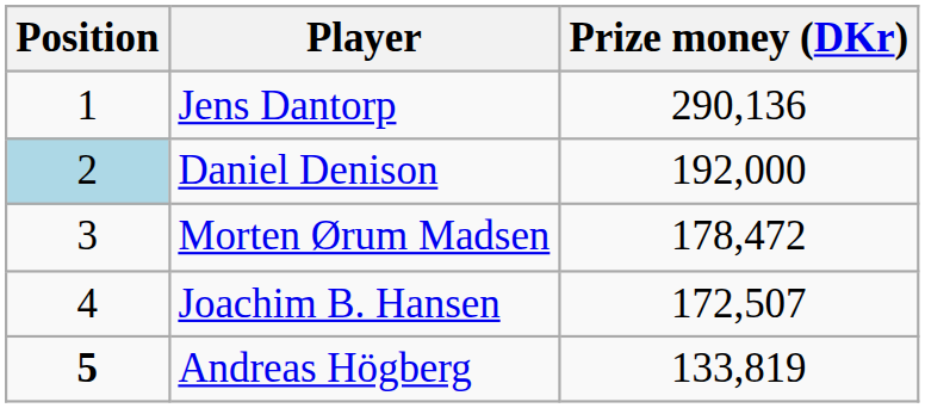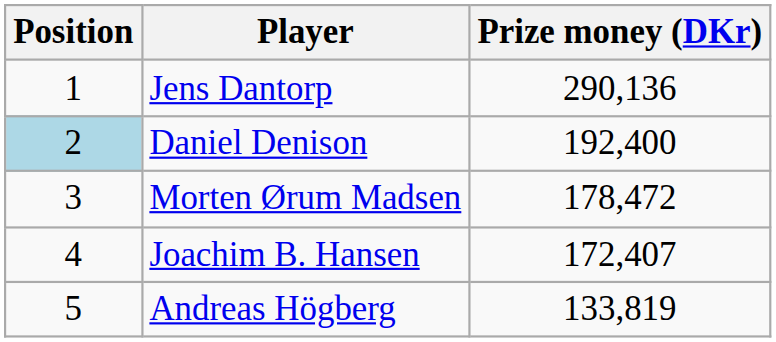 <table class=wikitable>
 <tr>
 <th>Position</th>
 <th>Player</th>
 <th>Prize money (<a href='#'>DKr</a>)</th>
 </tr>
 <tr>
 <td align=center>1</td>
 <td> <a href='#'>Jens Dantorp</a></td>
 <td align=center>290,136</td>
 </tr>
 <tr>
 <td align=center style="background: lightblue;">2</td>
 <td> <a href='#'>Daniel Denison</a></td>
-<td align=center>192,000</td>
+<td align=center>192,400</td>
 </tr>
 <tr>
 <td align=center>3</td>
 <td> <a href='#'>Morten Ørum Madsen</a></td>
 <td align=center>178,472</td>
 </tr>
 <tr>
 <td align=center>4</td>
 <td> <a href='#'>Joachim B. Hansen</a></td>
-<td align=center>172,507</td>
+<td align=center>172,407</td>
 </tr>
 <tr>
-<td align=center><strong>5</strong></td>
+<td align=center>5</td>
 <td> <a href='#'>Andreas Högberg</a></td>
 <td align=center>133,819</td>
 </tr>
 </table>
